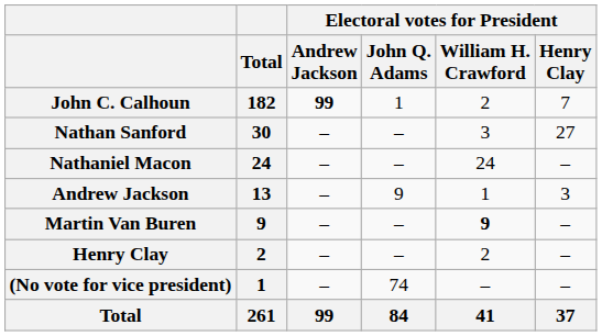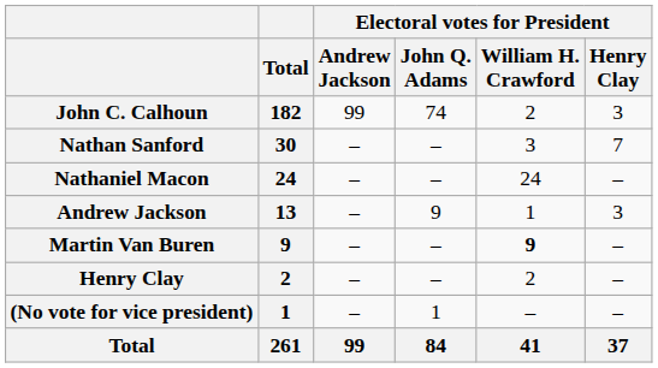 <table class=wikitable style="text-align:center">
 <tr>
 <th></th>
 <th></th>
 <th colspan=4>Electoral votes for President</th>
 </tr>
 <tr>
 <th></th>
 <th>Total</th>
 <th>Andrew<br>Jackson</th>
 <th>John Q.<br>Adams</th>
 <th>William H.<br>Crawford</th>
 <th>Henry<br>Clay</th>
 </tr>
 <tr>
 <th>John C. Calhoun</th>
 <th>182</th>
-<td><strong>99</strong></td>
-<td>1</td>
+<td>99</td>
+<td>74</td>
 <td>2</td>
-<td>7</td>
+<td>3</td>
 </tr>
 <tr>
 <th>Nathan Sanford</th>
 <th>30</th>
 <td>–</td>
 <td>–</td>
 <td>3</td>
-<td>27</td>
+<td>7</td>
 </tr>
 <tr>
 <th>Nathaniel Macon</th>
 <th>24</th>
 <td>–</td>
 <td>–</td>
 <td>24</td>
 <td>–</td>
 </tr>
 <tr>
 <th>Andrew Jackson</th>
 <th>13</th>
 <td>–</td>
 <td>9</td>
 <td>1</td>
 <td>3</td>
 </tr>
 <tr>
 <th>Martin Van Buren</th>
 <th>9</th>
 <td>–</td>
 <td>–</td>
 <td><strong>9</strong></td>
 <td>–</td>
 </tr>
 <tr>
 <th>Henry Clay</th>
 <th>2</th>
 <td>–</td>
 <td>–</td>
 <td>2</td>
 <td>–</td>
 </tr>
 <tr>
 <th>(No vote for vice president)</th>
 <th>1</th>
 <td>–</td>
-<td>74</td>
+<td>1</td>
 <td>–</td>
 <td>–</td>
 </tr>
 <tr>
 <th>Total</th>
 <th>261</th>
 <th>99</th>
 <th>84</th>
 <th>41</th>
 <th>37</th>
 </tr>
 </table>
